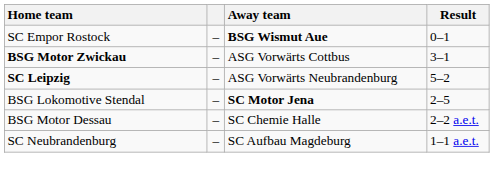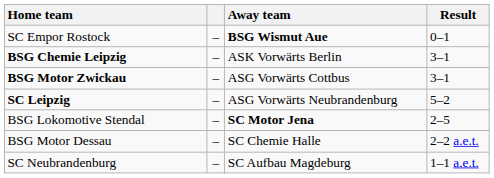 <table class="wikitable" style="width:585px;">
 <tr>
 <th style="width:250px; text-align:left;">Home team</th>
 <th style="width:15px;"></th>
 <th style="width:250px; text-align:left;">Away team</th>
 <th style="width:70px;" align="center;">Result</th>
 </tr>
 <tr>
 <td>SC Empor Rostock</td>
 <td style="text-align:center;">–</td>
 <td><strong>BSG Wismut Aue</strong></td>
 <td>0–1</td>
+</tr>
+<tr>
+<td><strong>BSG Chemie Leipzig</strong></td>
+<td style="text-align:center;">–</td>
+<td>ASK Vorwärts Berlin</td>
+<td>3–1</td>
 </tr>
 <tr>
 <td><strong>BSG Motor Zwickau</strong></td>
 <td style="text-align:center;">–</td>
 <td>ASG Vorwärts Cottbus</td>
 <td>3–1</td>
 </tr>
 <tr>
 <td><strong>SC Leipzig</strong></td>
 <td style="text-align:center;">–</td>
 <td>ASG Vorwärts Neubrandenburg</td>
 <td>5–2</td>
 </tr>
 <tr>
 <td>BSG Lokomotive Stendal</td>
 <td style="text-align:center;">–</td>
 <td><strong>SC Motor Jena</strong></td>
 <td>2–5</td>
 </tr>
 <tr>
 <td>BSG Motor Dessau</td>
 <td style="text-align:center;">–</td>
 <td>SC Chemie Halle</td>
 <td>2–2 <a href='#'>a.e.t.</a></td>
 </tr>
 <tr>
 <td>SC Neubrandenburg</td>
 <td style="text-align:center;">–</td>
 <td>SC Aufbau Magdeburg</td>
 <td>1–1 <a href='#'>a.e.t.</a></td>
 </tr>
 </table>
